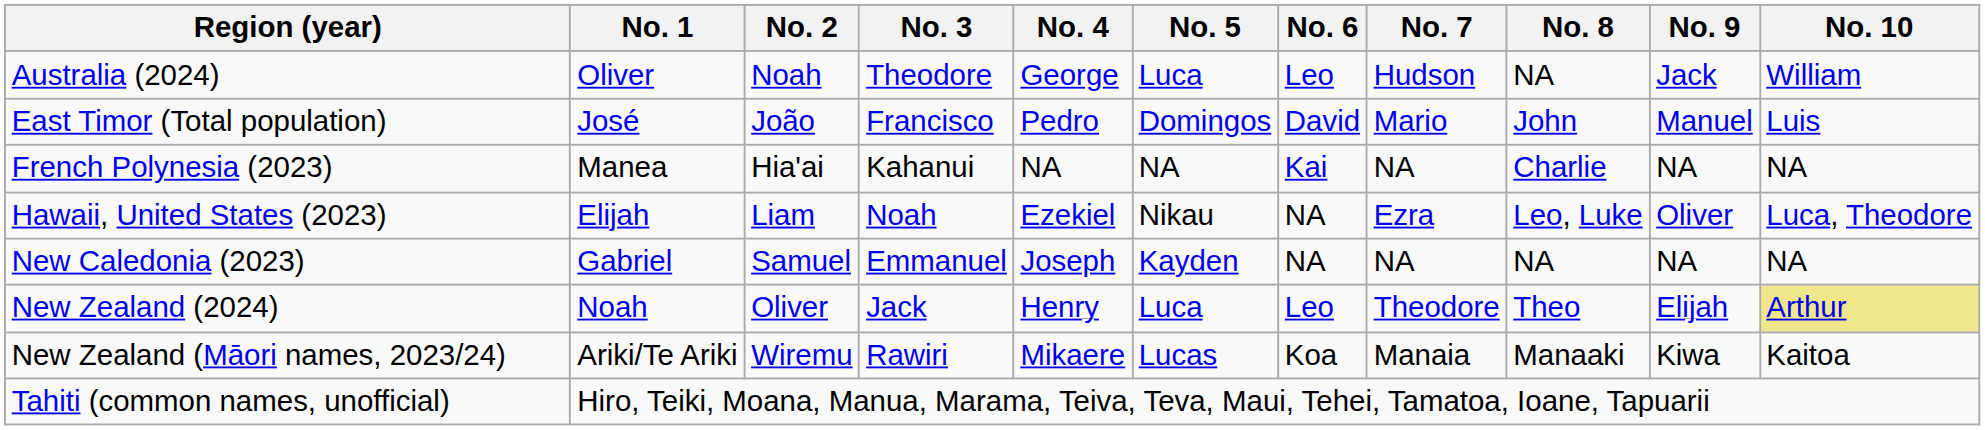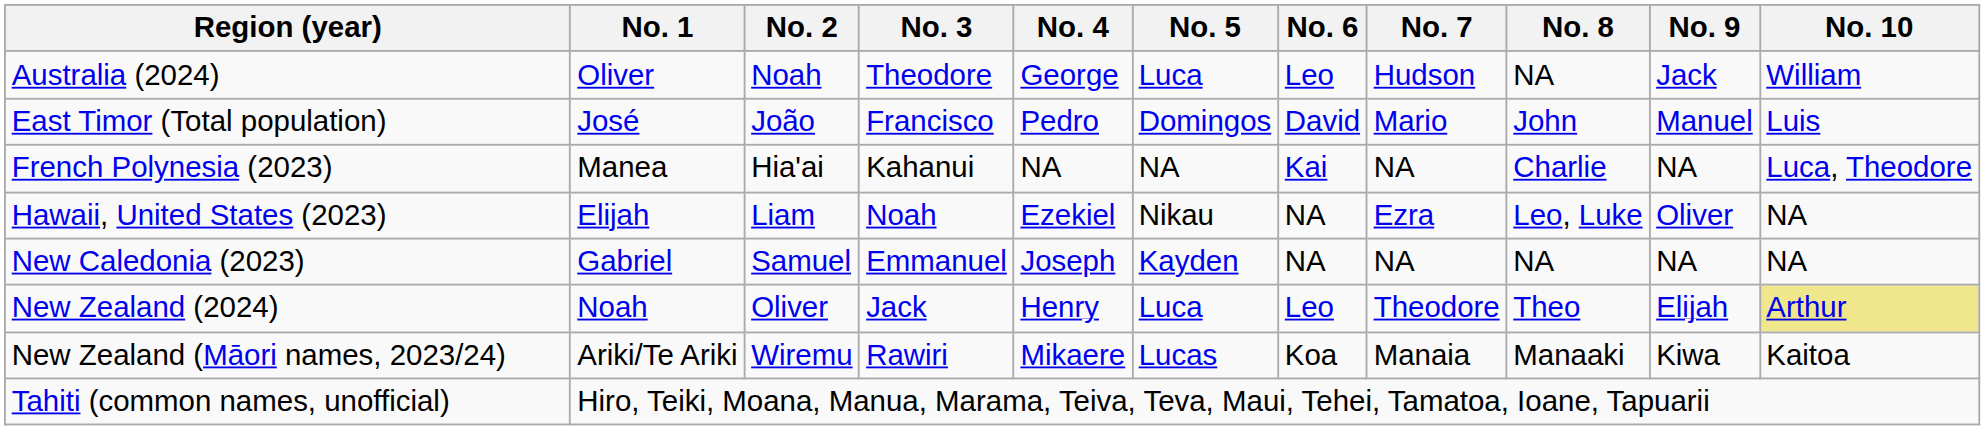 <table class="wikitable">
 <tr style="background:#a0d0ff;">
 <th style="width:300px;">Region (year)</th>
 <th>No. 1</th>
 <th>No. 2</th>
 <th>No. 3</th>
 <th>No. 4</th>
 <th>No. 5</th>
 <th>No. 6</th>
 <th>No. 7</th>
 <th>No. 8</th>
 <th>No. 9</th>
 <th>No. 10</th>
 </tr>
 <tr>
 <td><a href='#'>Australia</a> (2024)</td>
 <td><a href='#'>Oliver</a></td>
 <td><a href='#'>Noah</a></td>
 <td><a href='#'>Theodore</a></td>
 <td><a href='#'>George</a></td>
 <td><a href='#'>Luca</a></td>
 <td><a href='#'>Leo</a></td>
 <td><a href='#'>Hudson</a></td>
 <td>NA</td>
 <td><a href='#'>Jack</a></td>
 <td><a href='#'>William</a></td>
 </tr>
 <tr>
 <td><a href='#'>East Timor</a> (Total population)</td>
 <td><a href='#'>José</a></td>
 <td><a href='#'>João</a></td>
 <td><a href='#'>Francisco</a></td>
 <td><a href='#'>Pedro</a></td>
 <td><a href='#'>Domingos</a></td>
 <td><a href='#'>David</a></td>
 <td><a href='#'>Mario</a></td>
 <td><a href='#'>John</a></td>
 <td><a href='#'>Manuel</a></td>
 <td><a href='#'>Luis</a></td>
 </tr>
 <tr>
 <td><a href='#'>French Polynesia</a> (2023)</td>
 <td>Manea</td>
 <td>Hia'ai</td>
 <td>Kahanui</td>
 <td>NA</td>
 <td>NA</td>
 <td><a href='#'>Kai</a></td>
 <td>NA</td>
 <td><a href='#'>Charlie</a></td>
 <td>NA</td>
-<td>NA</td>
+<td><a href='#'>Luca</a>, <a href='#'>Theodore</a></td>
 </tr>
 <tr>
 <td><a href='#'>Hawaii</a>, <a href='#'>United States</a> (2023)</td>
 <td><a href='#'>Elijah</a></td>
 <td><a href='#'>Liam</a></td>
 <td><a href='#'>Noah</a></td>
 <td><a href='#'>Ezekiel</a></td>
 <td>Nikau</td>
 <td>NA</td>
 <td><a href='#'>Ezra</a></td>
 <td><a href='#'>Leo</a>, <a href='#'>Luke</a></td>
 <td><a href='#'>Oliver</a></td>
-<td><a href='#'>Luca</a>, <a href='#'>Theodore</a></td>
+<td>NA</td>
 </tr>
 <tr>
 <td><a href='#'>New Caledonia</a> (2023)</td>
 <td><a href='#'>Gabriel</a></td>
 <td><a href='#'>Samuel</a></td>
 <td><a href='#'>Emmanuel</a></td>
 <td><a href='#'>Joseph</a></td>
 <td><a href='#'>Kayden</a></td>
 <td>NA</td>
 <td>NA</td>
 <td>NA</td>
 <td>NA</td>
 <td>NA</td>
 </tr>
 <tr>
 <td><a href='#'>New Zealand</a> (2024)</td>
 <td><a href='#'>Noah</a></td>
 <td><a href='#'>Oliver</a></td>
 <td><a href='#'>Jack</a></td>
 <td><a href='#'>Henry</a></td>
 <td><a href='#'>Luca</a></td>
 <td><a href='#'>Leo</a></td>
 <td><a href='#'>Theodore</a></td>
 <td><a href='#'>Theo</a></td>
 <td><a href='#'>Elijah</a></td>
 <td style="background: khaki;"><a href='#'>Arthur</a></td>
 </tr>
 <tr>
 <td>New Zealand (<a href='#'>Māori</a> names, 2023/24)</td>
 <td>Ariki/Te Ariki</td>
 <td><a href='#'>Wiremu</a></td>
 <td><a href='#'>Rawiri</a></td>
 <td><a href='#'>Mikaere</a></td>
 <td><a href='#'>Lucas</a></td>
 <td>Koa</td>
 <td>Manaia</td>
 <td>Manaaki</td>
 <td>Kiwa</td>
 <td>Kaitoa</td>
 </tr>
 <tr>
 <td><a href='#'>Tahiti</a> (common names, unofficial)</td>
 <td colspan="10">Hiro, Teiki, Moana, Manua, Marama, Teiva, Teva, Maui, Tehei, Tamatoa, Ioane, Tapuarii</td>
 </tr>
 </table>
